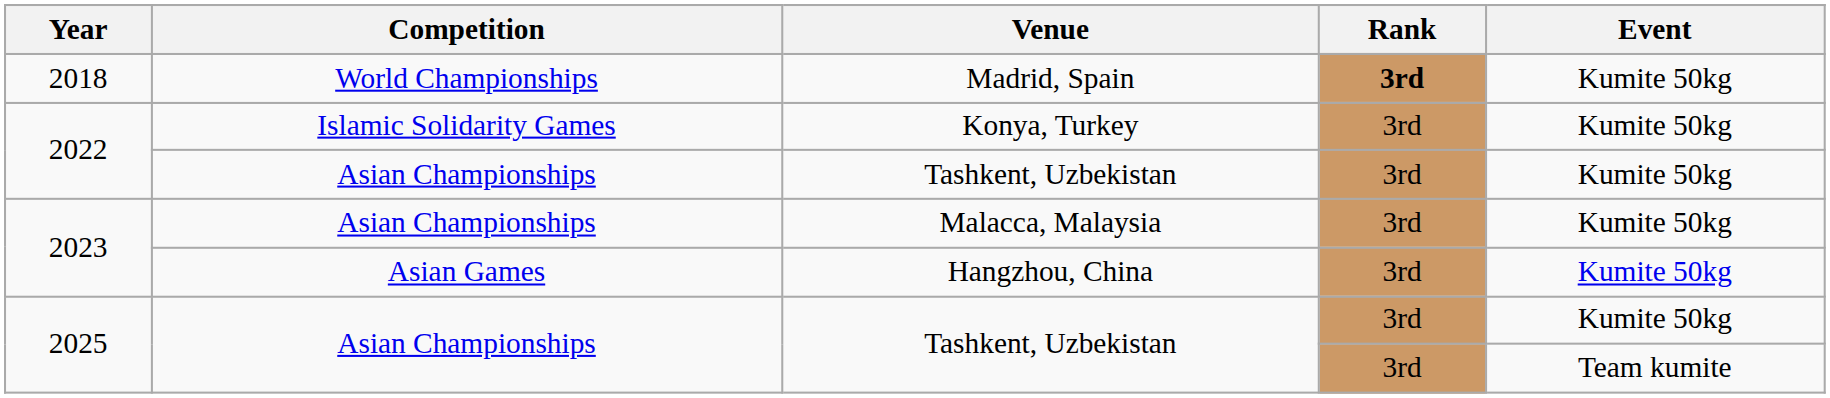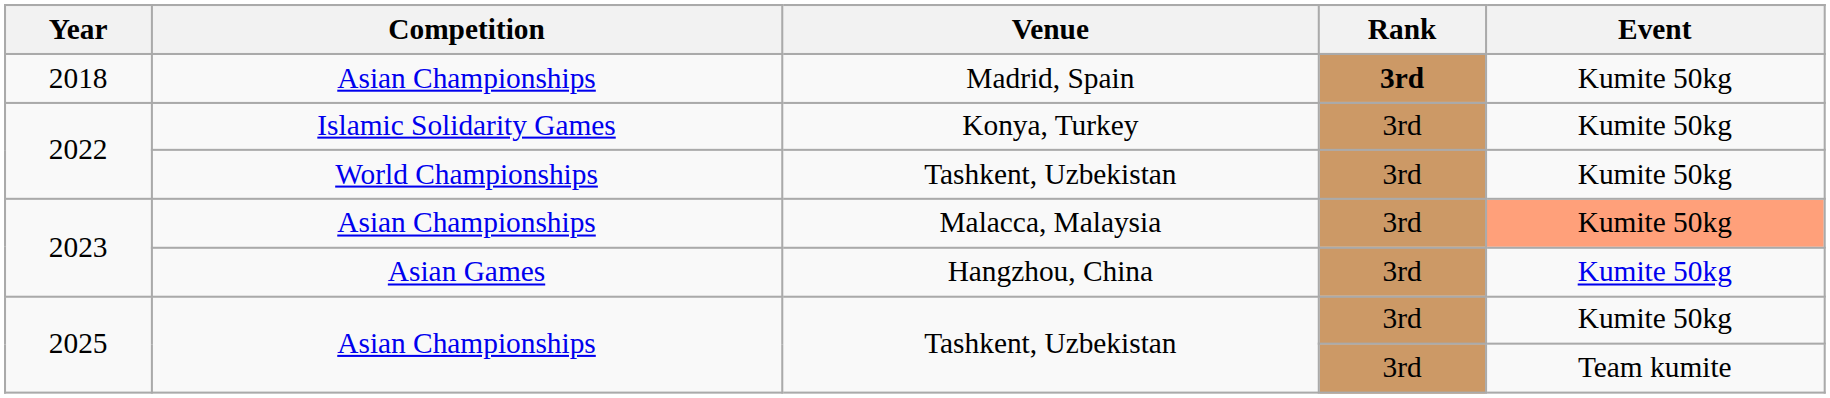 <table class="wikitable sortable" width=45% style="font-size:90%; text-align:center;">
 <tr>
 <th>Year</th>
 <th>Competition</th>
 <th>Venue</th>
 <th>Rank</th>
 <th>Event</th>
 </tr>
 <tr>
 <td>2018</td>
-<td><a href='#'>World Championships</a></td>
+<td><a href='#'>Asian Championships</a></td>
 <td>Madrid, Spain</td>
 <td bgcolor="cc9966"><strong>3rd</strong></td>
 <td>Kumite 50kg</td>
 </tr>
 <tr>
 <td rowspan=2>2022</td>
 <td><a href='#'>Islamic Solidarity Games</a></td>
 <td>Konya, Turkey</td>
 <td bgcolor="cc9966">3rd</td>
 <td>Kumite 50kg</td>
 </tr>
 <tr>
-<td><a href='#'>Asian Championships</a></td>
+<td><a href='#'>World Championships</a></td>
 <td>Tashkent, Uzbekistan</td>
 <td bgcolor="cc9966">3rd</td>
 <td>Kumite 50kg</td>
 </tr>
 <tr>
 <td rowspan=2>2023</td>
 <td><a href='#'>Asian Championships</a></td>
 <td>Malacca, Malaysia</td>
 <td bgcolor="cc9966">3rd</td>
-<td>Kumite 50kg</td>
+<td style="background: lightsalmon;">Kumite 50kg</td>
 </tr>
 <tr>
 <td><a href='#'>Asian Games</a></td>
 <td>Hangzhou, China</td>
 <td bgcolor="cc9966">3rd</td>
 <td><a href='#'>Kumite 50kg</a></td>
 </tr>
 <tr>
 <td rowspan=2>2025</td>
 <td rowspan=2><a href='#'>Asian Championships</a></td>
 <td rowspan=2>Tashkent, Uzbekistan</td>
 <td bgcolor="cc9966">3rd</td>
 <td>Kumite 50kg</td>
 </tr>
 <tr>
 <td bgcolor="cc9966">3rd</td>
 <td>Team kumite</td>
 </tr>
 </table>
